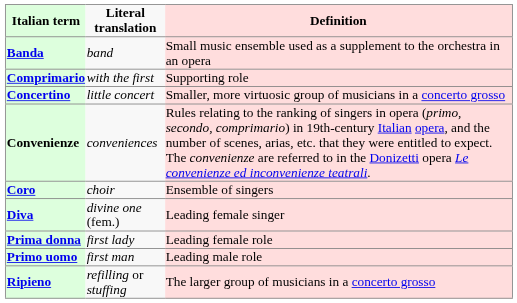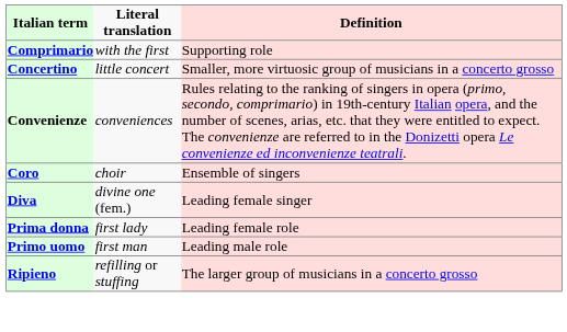 <table border="1" rules="rows" align="center" width="98%">
 <tr>
 <th bgcolor="#ddffdd">Italian term</th>
 <th bgcolor="#f8f8f8">Literal translation</th>
 <th bgcolor="#ffdddd">Definition</th>
-</tr>
-<tr>
-<td bgcolor="#ddffdd"><strong><a href='#'>Banda</a></strong></td>
-<td bgcolor="#f8f8f8"><em>band</em></td>
-<td bgcolor="#ffdddd">Small music ensemble used as a supplement to the orchestra in an opera</td>
 </tr>
 <tr>
 <td bgcolor="#ddffdd"><strong><a href='#'>Comprimario</a></strong></td>
 <td bgcolor="#f8f8f8"><em>with the first</em></td>
 <td bgcolor="#ffdddd">Supporting role</td>
 </tr>
 <tr>
 <td bgcolor="#ddffdd"><strong><a href='#'>Concertino</a></strong></td>
 <td bgcolor="#f8f8f8"><em>little concert</em></td>
 <td bgcolor="#ffdddd">Smaller, more virtuosic group of musicians in a <a href='#'>concerto grosso</a></td>
 </tr>
 <tr>
 <td bgcolor="#ddffdd"><strong>Convenienze</strong></td>
 <td bgcolor="#f8f8f8"><em>conveniences</em></td>
 <td bgcolor="#ffdddd">Rules relating to the ranking of singers in opera (<em>primo</em>, <em>secondo</em>, <em>comprimario</em>) in 19th-century <a href='#'>Italian</a> <a href='#'>opera</a>, and the number of scenes, arias, etc. that they were entitled to expect. The <em>convenienze</em> are referred to in the <a href='#'>Donizetti</a> opera <em><a href='#'>Le convenienze ed inconvenienze teatrali</a></em>.</td>
 </tr>
 <tr>
 <td bgcolor="#ddffdd"><strong><a href='#'>Coro</a></strong></td>
 <td bgcolor="#f8f8f8"><em>choir</em></td>
 <td bgcolor="#ffdddd">Ensemble of singers</td>
 </tr>
 <tr>
 <td bgcolor="#ddffdd"><strong><a href='#'>Diva</a></strong></td>
 <td bgcolor="#f8f8f8"><em>divine one</em> (fem.)</td>
 <td bgcolor="#ffdddd">Leading female singer</td>
 </tr>
 <tr>
 <td bgcolor="#ddffdd"><strong><a href='#'>Prima donna</a></strong></td>
 <td bgcolor="#f8f8f8"><em>first lady</em></td>
 <td bgcolor="#ffdddd">Leading female role</td>
 </tr>
 <tr>
 <td bgcolor="#ddffdd"><strong><a href='#'>Primo uomo</a></strong></td>
 <td bgcolor="#f8f8f8"><em>first man</em></td>
 <td bgcolor="#ffdddd">Leading male role</td>
 </tr>
 <tr>
 <td bgcolor="#ddffdd"><strong><a href='#'>Ripieno</a></strong></td>
 <td bgcolor="#f8f8f8"><em>refilling</em> or <em>stuffing</em></td>
 <td bgcolor="#ffdddd">The larger group of musicians in a <a href='#'>concerto grosso</a></td>
 </tr>
 </table>
